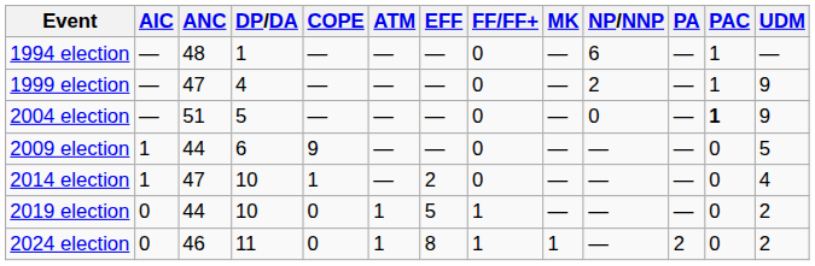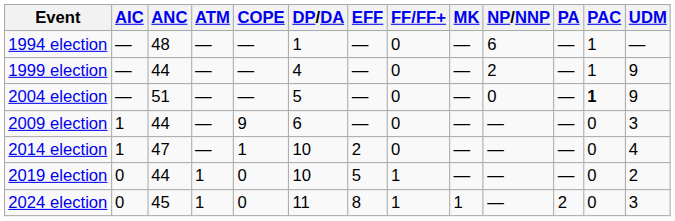 <table class="wikitable">
 <tr>
 <th>Event</th>
 <th><a href='#'>AIC</a></th>
 <th><a href='#'>ANC</a></th>
+<th><a href='#'>ATM</a></th>
+<th><a href='#'>COPE</a></th>
 <th><a href='#'>DP</a>/<a href='#'>DA</a></th>
-<th><a href='#'>COPE</a></th>
-<th><a href='#'>ATM</a></th>
 <th><a href='#'>EFF</a></th>
 <th><a href='#'>FF/FF+</a></th>
 <th><a href='#'>MK</a></th>
 <th><a href='#'>NP</a>/<a href='#'>NNP</a></th>
 <th><a href='#'>PA</a></th>
 <th><a href='#'>PAC</a></th>
 <th><a href='#'>UDM</a></th>
 </tr>
 <tr>
 <td><a href='#'>1994 election</a></td>
 <td>—</td>
 <td>48</td>
-<td>1</td>
 <td>—</td>
 <td>—</td>
+<td>1</td>
 <td>—</td>
 <td>0</td>
 <td>—</td>
 <td>6</td>
 <td>—</td>
 <td>1</td>
 <td>—</td>
 </tr>
 <tr>
 <td><a href='#'>1999 election</a></td>
 <td>—</td>
-<td>47</td>
-<td>4</td>
+<td>44</td>
 <td>—</td>
 <td>—</td>
+<td>4</td>
 <td>—</td>
 <td>0</td>
 <td>—</td>
 <td>2</td>
 <td>—</td>
 <td>1</td>
 <td>9</td>
 </tr>
 <tr>
 <td><a href='#'>2004 election</a></td>
 <td>—</td>
 <td>51</td>
-<td>5</td>
 <td>—</td>
 <td>—</td>
+<td>5</td>
 <td>—</td>
 <td>0</td>
 <td>—</td>
 <td>0</td>
 <td>—</td>
 <td><strong>1</strong></td>
 <td>9</td>
 </tr>
 <tr>
 <td><a href='#'>2009 election</a></td>
 <td>1</td>
 <td>44</td>
+<td>—</td>
+<td>9</td>
 <td>6</td>
-<td>9</td>
-<td>—</td>
 <td>—</td>
 <td>0</td>
 <td>—</td>
 <td>—</td>
 <td>—</td>
 <td>0</td>
-<td>5</td>
+<td>3</td>
 </tr>
 <tr>
 <td><a href='#'>2014 election</a></td>
 <td>1</td>
 <td>47</td>
+<td>—</td>
+<td>1</td>
 <td>10</td>
-<td>1</td>
-<td>—</td>
 <td>2</td>
 <td>0</td>
 <td>—</td>
 <td>—</td>
 <td>—</td>
 <td>0</td>
 <td>4</td>
 </tr>
 <tr>
 <td><a href='#'>2019 election</a></td>
 <td>0</td>
 <td>44</td>
+<td>1</td>
+<td>0</td>
 <td>10</td>
-<td>0</td>
-<td>1</td>
 <td>5</td>
 <td>1</td>
 <td>—</td>
 <td>—</td>
 <td>—</td>
 <td>0</td>
 <td>2</td>
 </tr>
 <tr>
 <td><a href='#'>2024 election</a></td>
 <td>0</td>
-<td>46</td>
+<td>45</td>
+<td>1</td>
+<td>0</td>
 <td>11</td>
-<td>0</td>
-<td>1</td>
 <td>8</td>
 <td>1</td>
 <td>1</td>
 <td>—</td>
 <td>2</td>
 <td>0</td>
-<td>2</td>
+<td>3</td>
 </tr>
 </table>
